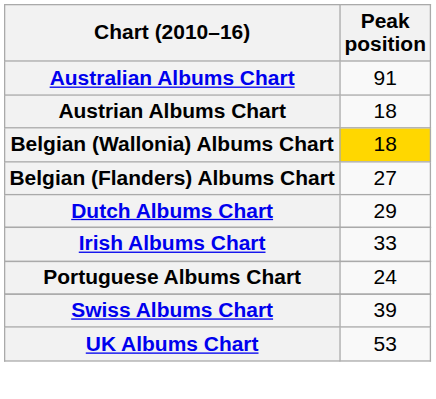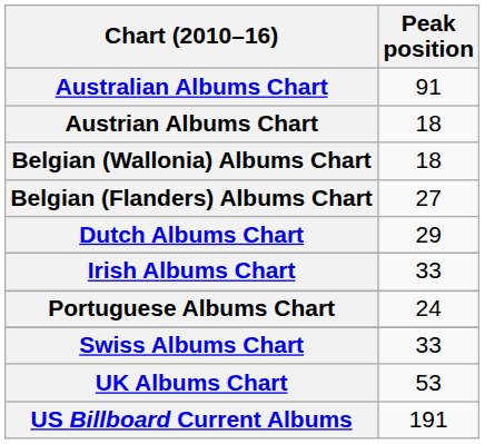 <table class="wikitable sortable plainrowheaders" style="text-align:center">
 <tr>
 <th>Chart (2010–16)</th>
 <th>Peak<br>position</th>
 </tr>
 <tr>
 <th scope="row"><a href='#'>Australian Albums Chart</a></th>
 <td>91</td>
 </tr>
 <tr>
 <th scope="row">Austrian Albums Chart</th>
 <td>18</td>
 </tr>
 <tr>
 <th scope="row">Belgian (Wallonia) Albums Chart</th>
-<td style="background: gold;">18</td>
+<td>18</td>
 </tr>
 <tr>
 <th scope="row">Belgian (Flanders) Albums Chart</th>
 <td>27</td>
 </tr>
 <tr>
 <th scope="row"><a href='#'>Dutch Albums Chart</a></th>
 <td>29</td>
 </tr>
 <tr>
 </tr>
 <tr>
 </tr>
 <tr>
 <th scope="row"><a href='#'>Irish Albums Chart</a></th>
 <td>33</td>
 </tr>
 <tr>
 </tr>
 <tr>
 <th scope="row">Portuguese Albums Chart</th>
 <td>24</td>
 </tr>
 <tr>
 </tr>
 <tr>
 </tr>
 <tr>
 <th scope="row"><a href='#'>Swiss Albums Chart</a></th>
-<td>39</td>
+<td>33</td>
 </tr>
 <tr>
 <th scope="row"><a href='#'>UK Albums Chart</a></th>
 <td>53</td>
 </tr>
+<tr>
+<th scope="row"><a href='#'>US <em>Billboard</em> Current Albums</a></th>
+<td>191</td>
+</tr>
 </table>
